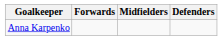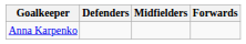 <table class="wikitable" style="margin: 0 auto;">
 <tr>
 <th>Goalkeeper</th>
+<th>Defenders</th>
+<th>Midfielders</th>
 <th>Forwards</th>
-<th>Midfielders</th>
-<th>Defenders</th>
 </tr>
 <tr>
 <td valign=top> <a href='#'>Anna Karpenko</a></td>
 <td valign=top></td>
 <td valign=top></td>
 <td valign=top></td>
 </tr>
 </table>
